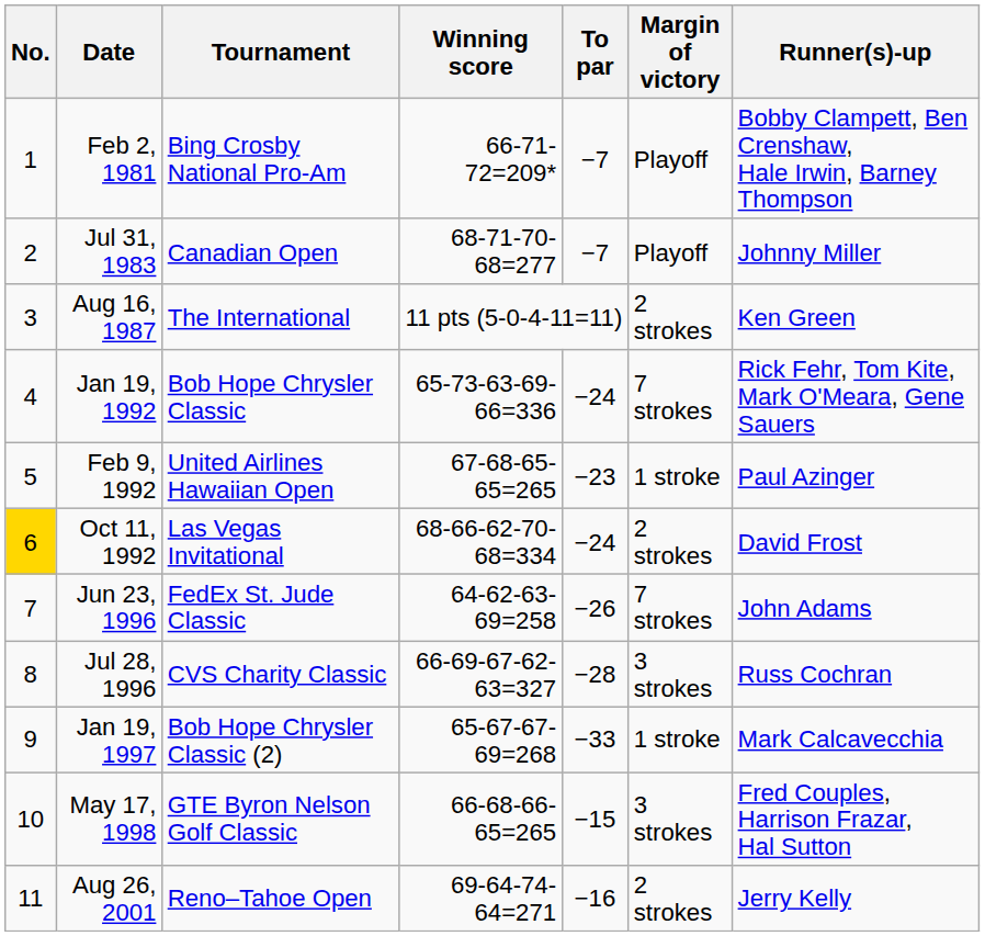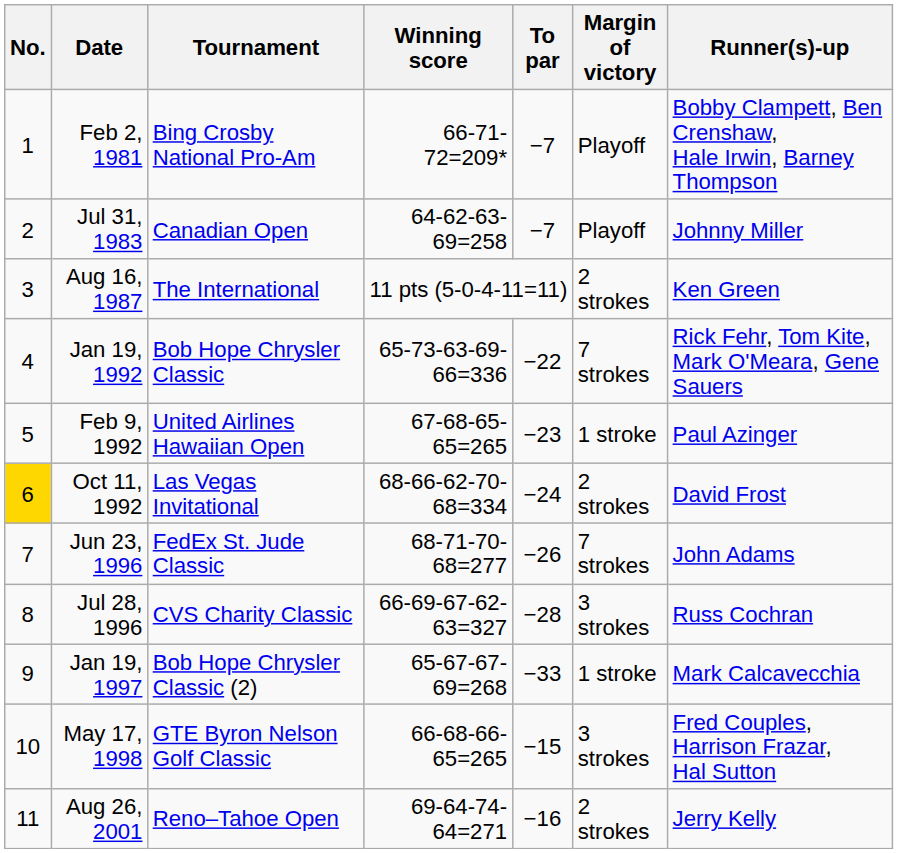 <table class="wikitable" style="font-size:95%;">
 <tr>
 <th>No.</th>
 <th>Date</th>
 <th>Tournament</th>
 <th>Winning score</th>
 <th>To par</th>
 <th>Margin of<br>victory</th>
 <th>Runner(s)-up</th>
 </tr>
 <tr>
 <td align=center>1</td>
 <td align=right>Feb 2, <a href='#'>1981</a></td>
 <td><a href='#'>Bing Crosby National Pro-Am</a></td>
 <td align=right>66-71-72=209*</td>
 <td align=center>−7</td>
 <td>Playoff</td>
 <td> <a href='#'>Bobby Clampett</a>,  <a href='#'>Ben Crenshaw</a>,<br> <a href='#'>Hale Irwin</a>,  <a href='#'>Barney Thompson</a></td>
 </tr>
 <tr>
 <td align=center>2</td>
 <td align=right>Jul 31, <a href='#'>1983</a></td>
 <td><a href='#'>Canadian Open</a></td>
-<td align=right>68-71-70-68=277</td>
+<td align=right>64-62-63-69=258</td>
 <td align=center>−7</td>
 <td>Playoff</td>
 <td> <a href='#'>Johnny Miller</a></td>
 </tr>
 <tr>
 <td align=center>3</td>
 <td align=right>Aug 16, <a href='#'>1987</a></td>
 <td><a href='#'>The International</a></td>
 <td colspan=2 align=center>11 pts (5-0-4-11=11)</td>
 <td>2 strokes</td>
 <td> <a href='#'>Ken Green</a></td>
 </tr>
 <tr>
 <td align=center>4</td>
 <td align=right>Jan 19, <a href='#'>1992</a></td>
 <td><a href='#'>Bob Hope Chrysler Classic</a></td>
 <td align=right>65-73-63-69-66=336</td>
-<td align=center>−24</td>
+<td align=center>−22</td>
 <td>7 strokes</td>
 <td> <a href='#'>Rick Fehr</a>,  <a href='#'>Tom Kite</a>,<br> <a href='#'>Mark O'Meara</a>,  <a href='#'>Gene Sauers</a></td>
 </tr>
 <tr>
 <td align=center>5</td>
 <td align=right>Feb 9, 1992</td>
 <td><a href='#'>United Airlines Hawaiian Open</a></td>
 <td align=right>67-68-65-65=265</td>
 <td align=center>−23</td>
 <td>1 stroke</td>
 <td> <a href='#'>Paul Azinger</a></td>
 </tr>
 <tr>
 <td align=center style="background: gold;">6</td>
 <td align=right>Oct 11, 1992</td>
 <td><a href='#'>Las Vegas Invitational</a></td>
 <td align=right>68-66-62-70-68=334</td>
 <td align=center>−24</td>
 <td>2 strokes</td>
 <td> <a href='#'>David Frost</a></td>
 </tr>
 <tr>
 <td align=center>7</td>
 <td align=right>Jun 23, <a href='#'>1996</a></td>
 <td><a href='#'>FedEx St. Jude Classic</a></td>
-<td align=right>64-62-63-69=258</td>
+<td align=right>68-71-70-68=277</td>
 <td align=center>−26</td>
 <td>7 strokes</td>
 <td> <a href='#'>John Adams</a></td>
 </tr>
 <tr>
 <td align=center>8</td>
 <td align=right>Jul 28, 1996</td>
 <td><a href='#'>CVS Charity Classic</a></td>
 <td align=right>66-69-67-62-63=327</td>
 <td align=center>−28</td>
 <td>3 strokes</td>
 <td> <a href='#'>Russ Cochran</a></td>
 </tr>
 <tr>
 <td align=center>9</td>
 <td align=right>Jan 19, <a href='#'>1997</a></td>
 <td><a href='#'>Bob Hope Chrysler Classic</a> (2)</td>
 <td align=right>65-67-67-69=268</td>
 <td align=center>−33</td>
 <td>1 stroke</td>
 <td> <a href='#'>Mark Calcavecchia</a></td>
 </tr>
 <tr>
 <td align=center>10</td>
 <td align=right>May 17, <a href='#'>1998</a></td>
 <td><a href='#'>GTE Byron Nelson Golf Classic</a></td>
 <td align=right>66-68-66-65=265</td>
 <td align=center>−15</td>
 <td>3 strokes</td>
 <td> <a href='#'>Fred Couples</a>,  <a href='#'>Harrison Frazar</a>,<br> <a href='#'>Hal Sutton</a></td>
 </tr>
 <tr>
 <td align=center>11</td>
 <td align=right>Aug 26, <a href='#'>2001</a></td>
 <td><a href='#'>Reno–Tahoe Open</a></td>
 <td align=right>69-64-74-64=271</td>
 <td align=center>−16</td>
 <td>2 strokes</td>
 <td> <a href='#'>Jerry Kelly</a></td>
 </tr>
 </table>
